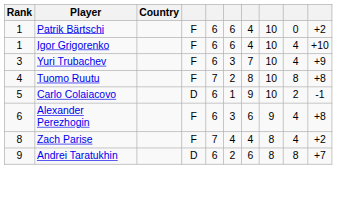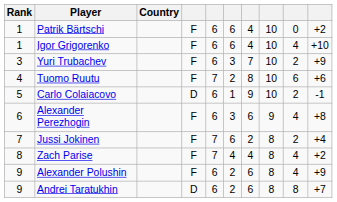 <table class="wikitable sortable" style="text-align: center;">
 <tr>
 <th width=30>Rank</th>
 <th width=150>Player</th>
 <th>Country</th>
 <th width=30></th>
 <th width=20></th>
 <th width=20></th>
 <th width=20></th>
 <th width=30></th>
 <th width=30></th>
 <th width=30></th>
 </tr>
 <tr>
 <td>1</td>
 <td align=left><a href='#'>Patrik Bärtschi</a></td>
 <td align=left></td>
 <td>F</td>
 <td>6</td>
 <td>6</td>
 <td>4</td>
 <td>10</td>
 <td>0</td>
 <td>+2</td>
 </tr>
 <tr>
 <td>1</td>
 <td align=left><a href='#'>Igor Grigorenko</a></td>
 <td align=left></td>
 <td>F</td>
 <td>6</td>
 <td>6</td>
 <td>4</td>
 <td>10</td>
 <td>4</td>
 <td>+10</td>
 </tr>
 <tr>
 <td>3</td>
 <td align=left><a href='#'>Yuri Trubachev</a></td>
 <td align=left></td>
 <td>F</td>
 <td>6</td>
 <td>3</td>
 <td>7</td>
 <td>10</td>
-<td>4</td>
+<td>2</td>
 <td>+9</td>
 </tr>
 <tr>
 <td>4</td>
 <td align=left><a href='#'>Tuomo Ruutu</a></td>
 <td align=left></td>
 <td>F</td>
 <td>7</td>
 <td>2</td>
 <td>8</td>
 <td>10</td>
-<td>8</td>
-<td>+8</td>
+<td>6</td>
+<td>+6</td>
 </tr>
 <tr>
 <td>5</td>
 <td align=left><a href='#'>Carlo Colaiacovo</a></td>
 <td align=left></td>
 <td>D</td>
 <td>6</td>
 <td>1</td>
 <td>9</td>
 <td>10</td>
 <td>2</td>
 <td>-1</td>
 </tr>
 <tr>
 <td>6</td>
 <td align=left><a href='#'>Alexander Perezhogin</a></td>
 <td align=left></td>
 <td>F</td>
 <td>6</td>
 <td>3</td>
 <td>6</td>
 <td>9</td>
 <td>4</td>
 <td>+8</td>
 </tr>
 <tr>
+<td>7</td>
+<td align=left><a href='#'>Jussi Jokinen</a></td>
+<td align=left></td>
+<td>F</td>
+<td>7</td>
+<td>6</td>
+<td>2</td>
+<td>8</td>
+<td>2</td>
+<td>+4</td>
+</tr>
+<tr>
 <td>8</td>
 <td align=left><a href='#'>Zach Parise</a></td>
 <td align=left></td>
 <td>F</td>
 <td>7</td>
 <td>4</td>
 <td>4</td>
 <td>8</td>
 <td>4</td>
 <td>+2</td>
+</tr>
+<tr>
+<td>9</td>
+<td align=left><a href='#'>Alexander Polushin</a></td>
+<td align=left></td>
+<td>F</td>
+<td>6</td>
+<td>2</td>
+<td>6</td>
+<td>8</td>
+<td>4</td>
+<td>+9</td>
 </tr>
 <tr>
 <td>9</td>
 <td align=left><a href='#'>Andrei Taratukhin</a></td>
 <td align=left></td>
 <td>D</td>
 <td>6</td>
 <td>2</td>
 <td>6</td>
 <td>8</td>
 <td>8</td>
 <td>+7</td>
 </tr>
 </table>
